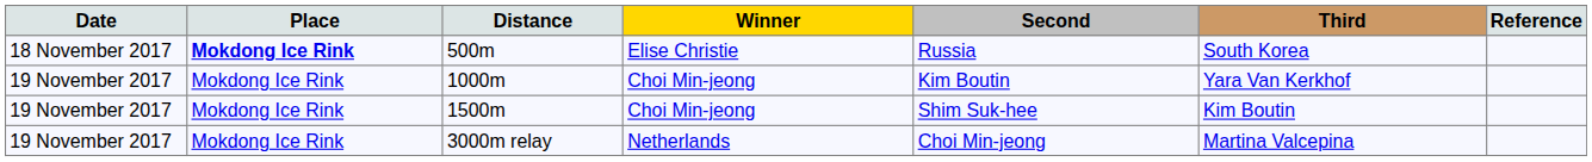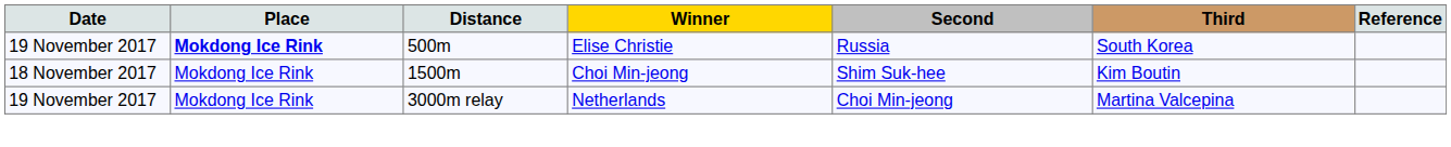 <table bgcolor="#f7f8ff" cellpadding="3" cellspacing="0" border="1" style="font-size: 95%; border: gray solid 1px; border-collapse: collapse;">
 <tr bgcolor="#CCCCCC">
 <td align="center" bgcolor="#DCE5E5" width="150"><strong>Date</strong></td>
 <td align="center" bgcolor="#DCE5E5" width="220"><strong>Place</strong></td>
 <td align="center" bgcolor="#DCE5E5" width="150"><strong>Distance</strong></td>
 <td align="center" bgcolor="gold" width="250"><strong>Winner</strong></td>
 <td align="center" bgcolor="silver" width="250"><strong>Second</strong></td>
 <td align="center" bgcolor="CC9966" width="250"><strong>Third</strong></td>
 <td align="center" bgcolor="#DCE5E5" width="30"><strong>Reference</strong></td>
 </tr>
 <tr align="left">
-<td>18 November 2017</td>
+<td>19 November 2017</td>
 <td><strong><a href='#'>Mokdong Ice Rink</a></strong></td>
 <td>500m</td>
 <td> <a href='#'>Elise Christie</a></td>
 <td> <a href='#'>Russia</a></td>
 <td> <a href='#'>South Korea</a></td>
 <td></td>
 </tr>
 <tr align="left">
-<td>19 November 2017</td>
-<td><a href='#'>Mokdong Ice Rink</a></td>
-<td>1000m</td>
-<td> <a href='#'>Choi Min-jeong</a></td>
-<td> <a href='#'>Kim Boutin</a></td>
-<td> <a href='#'>Yara Van Kerkhof</a></td>
-<td> </td>
-</tr>
-<tr align="left">
-<td>19 November 2017</td>
+<td>18 November 2017</td>
 <td><a href='#'>Mokdong Ice Rink</a></td>
 <td>1500m</td>
 <td> <a href='#'>Choi Min-jeong</a></td>
 <td> <a href='#'>Shim Suk-hee</a></td>
 <td> <a href='#'>Kim Boutin</a></td>
 <td></td>
 </tr>
 <tr align="left">
 <td>19 November 2017</td>
 <td><a href='#'>Mokdong Ice Rink</a></td>
 <td>3000m relay</td>
 <td> <a href='#'>Netherlands</a></td>
 <td> <a href='#'>Choi Min-jeong</a></td>
 <td> <a href='#'>Martina Valcepina</a></td>
 <td> </td>
 </tr>
 </table>
